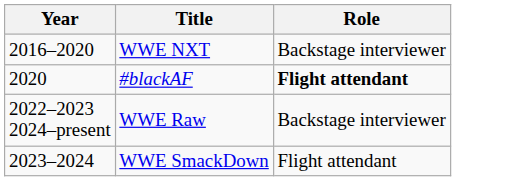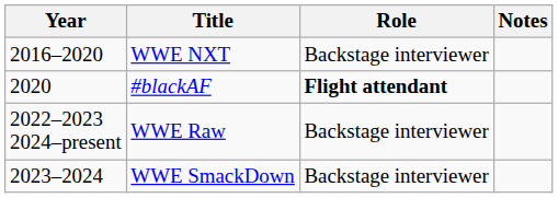 <table class="wikitable sortable">
 <tr>
 <th>Year</th>
 <th>Title</th>
 <th>Role</th>
+<th class="unsortable">Notes</th>
 </tr>
 <tr>
 <td>2016–2020</td>
 <td><a href='#'>WWE NXT</a></td>
 <td>Backstage interviewer</td>
+<td></td>
 </tr>
 <tr>
 <td rowspan="1">2020</td>
 <td><em><a href='#'>#blackAF</a></em></td>
 <td><strong>Flight attendant</strong></td>
+<td></td>
 </tr>
 <tr>
 <td>2022–2023<br>2024–present</td>
 <td><a href='#'>WWE Raw</a></td>
 <td>Backstage interviewer</td>
+<td></td>
 </tr>
 <tr>
 <td>2023–2024</td>
 <td><a href='#'>WWE SmackDown</a></td>
-<td>Flight attendant</td>
+<td>Backstage interviewer</td>
+<td></td>
 </tr>
 </table>
